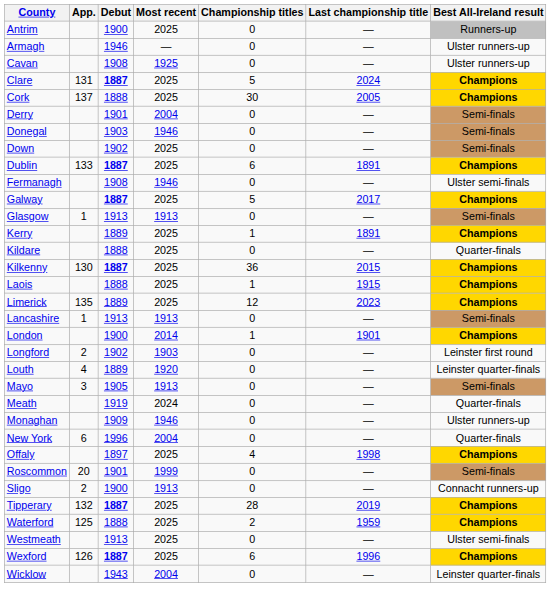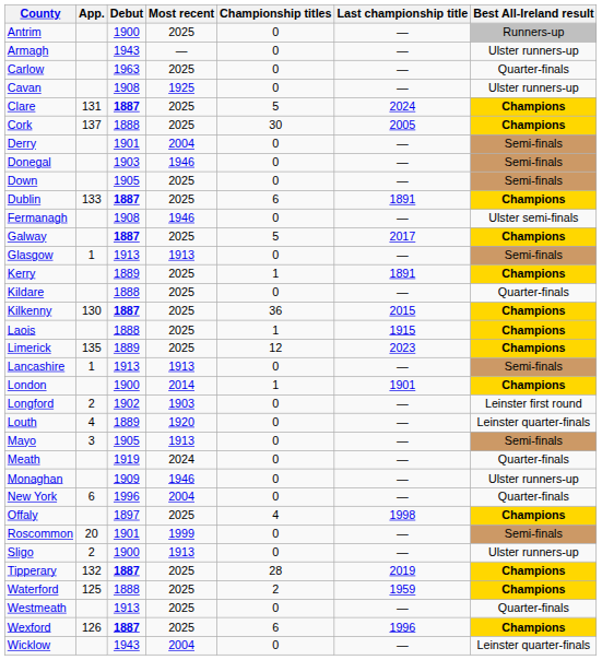 <table class="wikitable sortable" style="text-align:center;">
 <tr>
 <th><a href='#'>County</a></th>
 <th>App.</th>
 <th>Debut</th>
 <th>Most recent</th>
 <th>Championship titles</th>
 <th>Last championship title</th>
 <th>Best All-Ireland result</th>
 </tr>
 <tr>
 <td align="left"> <a href='#'>Antrim</a></td>
 <td></td>
 <td><a href='#'>1900</a></td>
 <td>2025</td>
 <td>0</td>
 <td>—</td>
 <td bgcolor=silver>Runners-up</td>
 </tr>
 <tr>
 <td align="left"> <a href='#'>Armagh</a></td>
 <td></td>
-<td><a href='#'>1946</a></td>
+<td><a href='#'>1943</a></td>
 <td>—</td>
 <td>0</td>
 <td>—</td>
 <td>Ulster runners-up</td>
+</tr>
+<tr>
+<td align="left"> <a href='#'>Carlow</a></td>
+<td></td>
+<td><a href='#'>1963</a></td>
+<td>2025</td>
+<td>0</td>
+<td>—</td>
+<td>Quarter-finals</td>
 </tr>
 <tr>
 <td align="left"> <a href='#'>Cavan</a></td>
 <td></td>
 <td><a href='#'>1908</a></td>
 <td><a href='#'>1925</a></td>
 <td>0</td>
 <td>—</td>
 <td>Ulster runners-up</td>
 </tr>
 <tr>
 <td align="left"> <a href='#'>Clare</a></td>
 <td>131</td>
 <td><a href='#'><strong>1887</strong></a></td>
 <td>2025</td>
 <td>5</td>
 <td><a href='#'>2024</a></td>
 <td bgcolor=gold><strong>Champions</strong></td>
 </tr>
 <tr>
 <td align="left"> <a href='#'>Cork</a></td>
 <td>137</td>
 <td><a href='#'>1888</a></td>
 <td>2025</td>
 <td>30</td>
 <td><a href='#'>2005</a></td>
 <td bgcolor=gold><strong>Champions</strong></td>
 </tr>
 <tr>
 <td align="left"> <a href='#'>Derry</a></td>
 <td></td>
 <td><a href='#'>1901</a></td>
 <td><a href='#'>2004</a></td>
 <td>0</td>
 <td>—</td>
 <td bgcolor=#cc9966>Semi-finals</td>
 </tr>
 <tr>
 <td align="left"> <a href='#'>Donegal</a></td>
 <td></td>
 <td><a href='#'>1903</a></td>
 <td><a href='#'>1946</a></td>
 <td>0</td>
 <td>—</td>
 <td bgcolor=#cc9966>Semi-finals</td>
 </tr>
 <tr>
 <td align="left"> <a href='#'>Down</a></td>
 <td></td>
-<td><a href='#'>1902</a></td>
+<td><a href='#'>1905</a></td>
 <td>2025</td>
 <td>0</td>
 <td>—</td>
 <td bgcolor=#cc9966>Semi-finals</td>
 </tr>
 <tr>
 <td align="left"> <a href='#'>Dublin</a></td>
 <td>133</td>
 <td><a href='#'><strong>1887</strong></a></td>
 <td>2025</td>
 <td>6</td>
 <td><a href='#'>1891</a></td>
 <td bgcolor=gold><strong>Champions</strong></td>
 </tr>
 <tr>
 <td align="left"> <a href='#'>Fermanagh</a></td>
 <td></td>
 <td><a href='#'>1908</a></td>
 <td><a href='#'>1946</a></td>
 <td>0</td>
 <td>—</td>
 <td>Ulster semi-finals</td>
 </tr>
 <tr>
 <td align="left"> <a href='#'>Galway</a></td>
 <td></td>
 <td><a href='#'><strong>1887</strong></a></td>
 <td>2025</td>
 <td>5</td>
 <td><a href='#'>2017</a></td>
 <td bgcolor=gold><strong>Champions</strong></td>
 </tr>
 <tr>
 <td align="left"> <a href='#'>Glasgow</a></td>
 <td>1</td>
 <td><a href='#'>1913</a></td>
 <td><a href='#'>1913</a></td>
 <td>0</td>
 <td>—</td>
 <td bgcolor=#cc9966>Semi-finals</td>
 </tr>
 <tr>
 <td align="left"> <a href='#'>Kerry</a></td>
 <td></td>
 <td><a href='#'>1889</a></td>
 <td>2025</td>
 <td>1</td>
 <td><a href='#'>1891</a></td>
 <td bgcolor=gold><strong>Champions</strong></td>
 </tr>
 <tr>
 <td align="left"> <a href='#'>Kildare</a></td>
 <td></td>
 <td><a href='#'>1888</a></td>
 <td>2025</td>
 <td>0</td>
 <td>—</td>
 <td>Quarter-finals</td>
 </tr>
 <tr>
 <td align="left"> <a href='#'>Kilkenny</a></td>
 <td>130</td>
 <td><a href='#'><strong>1887</strong></a></td>
 <td>2025</td>
 <td>36</td>
 <td><a href='#'>2015</a></td>
 <td bgcolor=gold><strong>Champions</strong></td>
 </tr>
 <tr>
 <td align="left"> <a href='#'>Laois</a></td>
 <td></td>
 <td><a href='#'>1888</a></td>
 <td>2025</td>
 <td>1</td>
 <td><a href='#'>1915</a></td>
 <td bgcolor="gold"><strong>Champions</strong></td>
 </tr>
 <tr>
 <td align="left"> <a href='#'>Limerick</a></td>
 <td>135</td>
 <td><a href='#'>1889</a></td>
 <td>2025</td>
 <td>12</td>
 <td><a href='#'>2023</a></td>
 <td bgcolor="gold"><strong>Champions</strong></td>
 </tr>
 <tr>
 <td align="left"> <a href='#'>Lancashire</a></td>
 <td>1</td>
 <td><a href='#'>1913</a></td>
 <td><a href='#'>1913</a></td>
 <td>0</td>
 <td>—</td>
 <td bgcolor=#cc9966>Semi-finals</td>
 </tr>
 <tr>
 <td align="left"> <a href='#'>London</a></td>
 <td></td>
 <td><a href='#'>1900</a></td>
 <td><a href='#'>2014</a></td>
 <td>1</td>
 <td><a href='#'>1901</a></td>
 <td bgcolor=gold><strong>Champions</strong></td>
 </tr>
 <tr>
 <td align="left"> <a href='#'>Longford</a></td>
 <td>2</td>
 <td><a href='#'>1902</a></td>
 <td><a href='#'>1903</a></td>
 <td>0</td>
 <td>—</td>
 <td>Leinster first round</td>
 </tr>
 <tr>
 <td align="left"> <a href='#'>Louth</a></td>
 <td>4</td>
 <td><a href='#'>1889</a></td>
 <td><a href='#'>1920</a></td>
 <td>0</td>
 <td>—</td>
 <td>Leinster quarter-finals</td>
 </tr>
 <tr>
 <td align="left"> <a href='#'>Mayo</a></td>
 <td>3</td>
 <td><a href='#'>1905</a></td>
 <td><a href='#'>1913</a></td>
 <td>0</td>
 <td>—</td>
 <td bgcolor=#cc9966>Semi-finals</td>
 </tr>
 <tr>
 <td align="left"> <a href='#'>Meath</a></td>
 <td></td>
 <td><a href='#'>1919</a></td>
 <td>2024</td>
 <td>0</td>
 <td>—</td>
 <td>Quarter-finals</td>
 </tr>
 <tr>
 <td align="left"> <a href='#'>Monaghan</a></td>
 <td></td>
 <td><a href='#'>1909</a></td>
 <td><a href='#'>1946</a></td>
 <td>0</td>
 <td>—</td>
 <td>Ulster runners-up</td>
 </tr>
 <tr>
 <td align="left"> <a href='#'>New York</a></td>
 <td>6</td>
 <td><a href='#'>1996</a></td>
 <td><a href='#'>2004</a></td>
 <td>0</td>
 <td>—</td>
 <td>Quarter-finals</td>
 </tr>
 <tr>
 <td align="left"> <a href='#'>Offaly</a></td>
 <td></td>
 <td><a href='#'>1897</a></td>
 <td>2025</td>
 <td>4</td>
 <td><a href='#'>1998</a></td>
 <td bgcolor=gold><strong>Champions</strong></td>
 </tr>
 <tr>
 <td align="left"><a href='#'>Roscommon</a></td>
 <td>20</td>
 <td><a href='#'>1901</a></td>
 <td><a href='#'>1999</a></td>
 <td>0</td>
 <td>—</td>
 <td bgcolor=#cc9966>Semi-finals</td>
 </tr>
 <tr>
 <td align="left"> <a href='#'>Sligo</a></td>
 <td>2</td>
 <td><a href='#'>1900</a></td>
 <td><a href='#'>1913</a></td>
 <td>0</td>
 <td>—</td>
-<td>Connacht runners-up</td>
+<td>Ulster runners-up</td>
 </tr>
 <tr>
 <td align="left"> <a href='#'>Tipperary</a></td>
 <td>132</td>
 <td><a href='#'><strong>1887</strong></a></td>
 <td>2025</td>
 <td>28</td>
 <td><a href='#'>2019</a></td>
 <td bgcolor=gold><strong>Champions</strong></td>
 </tr>
 <tr>
 <td align="left"> <a href='#'>Waterford</a></td>
 <td>125</td>
 <td><a href='#'>1888</a></td>
 <td>2025</td>
 <td>2</td>
 <td><a href='#'>1959</a></td>
 <td bgcolor=gold><strong>Champions</strong></td>
 </tr>
 <tr>
 <td align="left"><a href='#'>Westmeath</a></td>
 <td></td>
 <td><a href='#'>1913</a></td>
 <td>2025</td>
 <td>0</td>
 <td>—</td>
-<td>Ulster semi-finals</td>
+<td>Quarter-finals</td>
 </tr>
 <tr>
 <td align="left"> <a href='#'>Wexford</a></td>
 <td>126</td>
 <td><a href='#'><strong>1887</strong></a></td>
 <td>2025</td>
 <td>6</td>
 <td><a href='#'>1996</a></td>
 <td bgcolor=gold><strong>Champions</strong></td>
 </tr>
 <tr>
 <td align="left"> <a href='#'>Wicklow</a></td>
 <td></td>
 <td><a href='#'>1943</a></td>
 <td><a href='#'>2004</a></td>
 <td>0</td>
 <td>—</td>
 <td>Leinster quarter-finals</td>
 </tr>
 </table>
